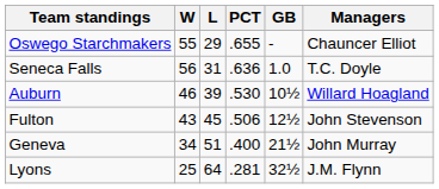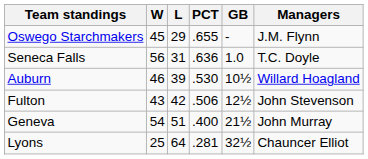 <table class="wikitable">
 <tr>
 <th>Team standings</th>
 <th>W</th>
 <th>L</th>
 <th>PCT</th>
 <th>GB</th>
 <th>Managers</th>
 </tr>
 <tr>
 <td><a href='#'>Oswego Starchmakers</a></td>
-<td>55</td>
+<td>45</td>
 <td>29</td>
 <td>.655</td>
 <td>-</td>
-<td>Chauncer Elliot</td>
+<td>J.M. Flynn</td>
 </tr>
 <tr>
 <td>Seneca Falls</td>
 <td>56</td>
 <td>31</td>
 <td>.636</td>
 <td>1.0</td>
 <td>T.C. Doyle</td>
 </tr>
 <tr>
 <td><a href='#'>Auburn</a></td>
 <td>46</td>
 <td>39</td>
 <td>.530</td>
 <td>10½</td>
 <td><a href='#'>Willard Hoagland</a></td>
 </tr>
 <tr>
 <td>Fulton</td>
 <td>43</td>
-<td>45</td>
+<td>42</td>
 <td>.506</td>
 <td>12½</td>
 <td>John Stevenson</td>
 </tr>
 <tr>
 <td>Geneva</td>
-<td>34</td>
+<td>54</td>
 <td>51</td>
 <td>.400</td>
 <td>21½</td>
 <td>John Murray</td>
 </tr>
 <tr>
 <td>Lyons</td>
 <td>25</td>
 <td>64</td>
 <td>.281</td>
 <td>32½</td>
-<td>J.M. Flynn</td>
+<td>Chauncer Elliot</td>
 </tr>
 </table>
